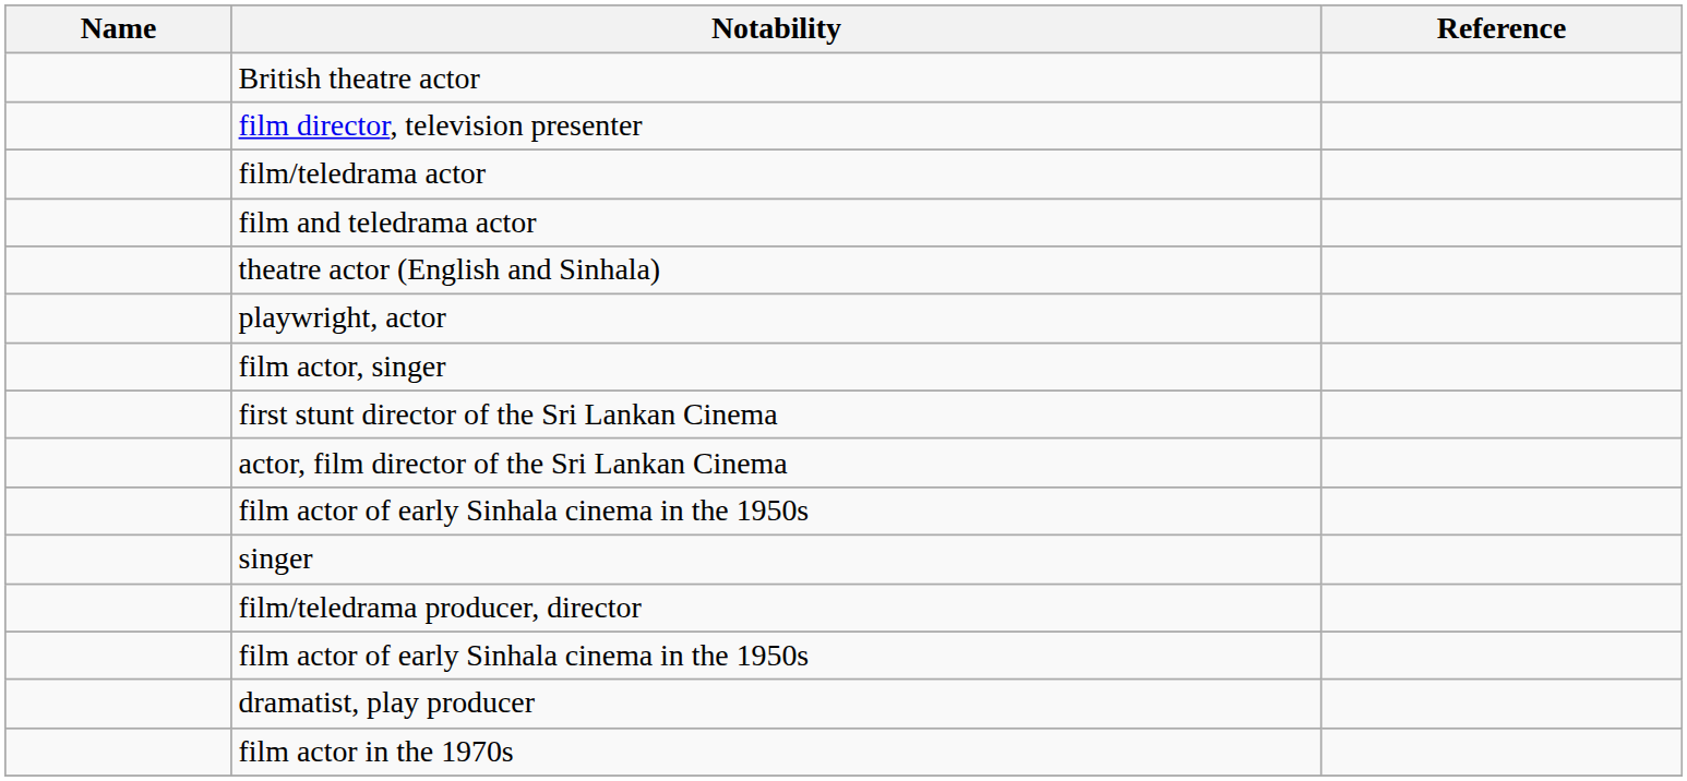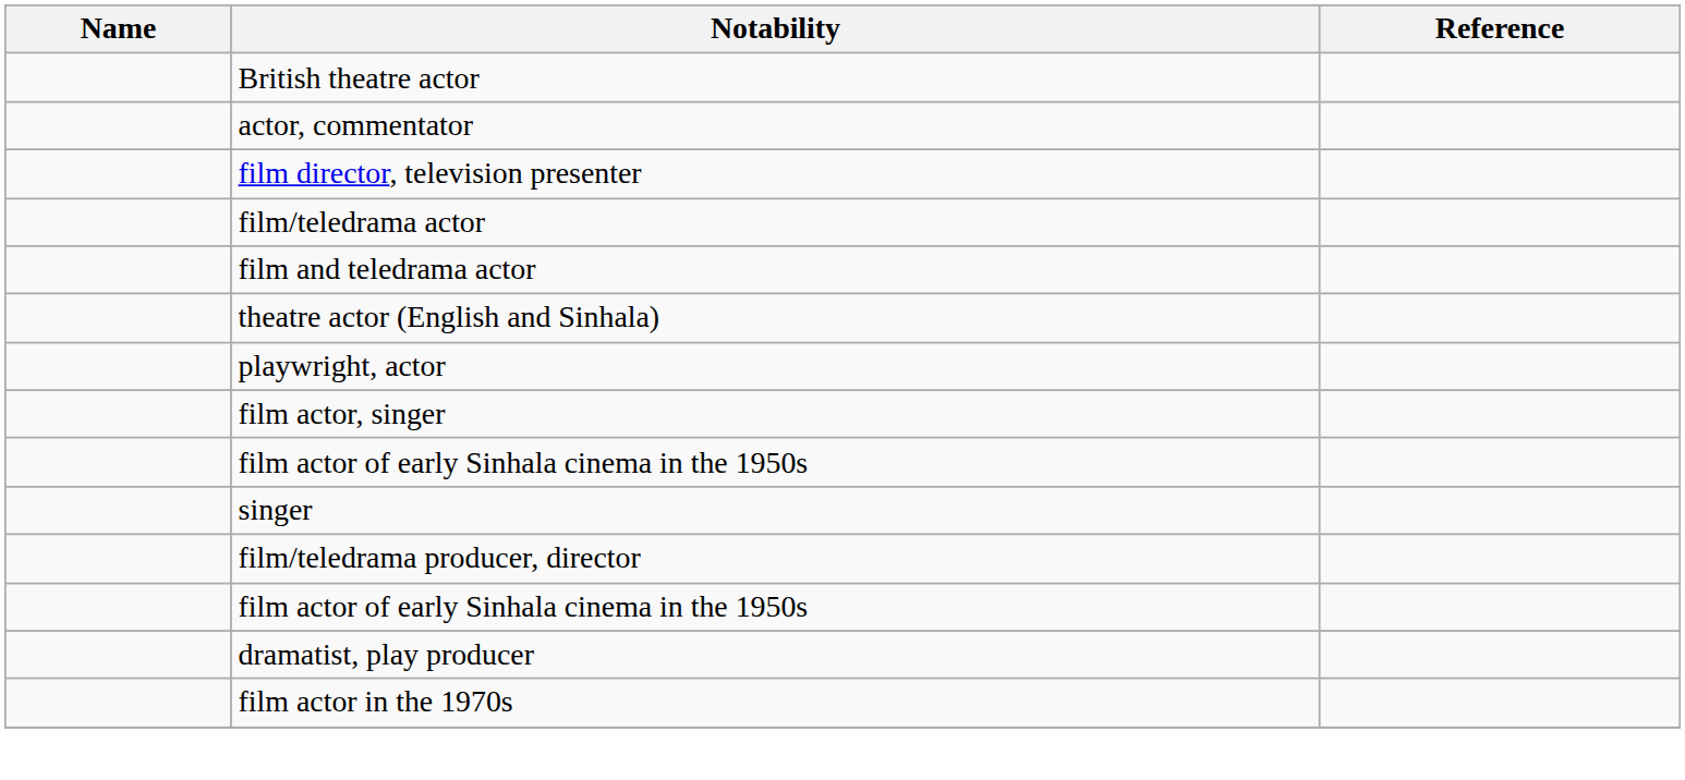 <table class="wikitable sortable" style="width:100%">
 <tr>
 <th style="width:*;">Name</th>
 <th style="width:65%;" class="unsortable">Notability</th>
 <th style="width:*;" class="unsortable">Reference</th>
 </tr>
 <tr>
 <td></td>
 <td>British theatre actor</td>
+<td style="text-align:center;"></td>
+</tr>
+<tr>
+<td></td>
+<td>actor, commentator</td>
 <td style="text-align:center;"></td>
 </tr>
 <tr>
 <td></td>
 <td><a href='#'>film director</a>, television presenter</td>
 <td style="text-align:center;"></td>
 </tr>
 <tr>
 <td></td>
 <td>film/teledrama actor</td>
 <td style="text-align:center;"></td>
 </tr>
 <tr>
 <td></td>
 <td>film and teledrama actor</td>
 <td style="text-align:center;"></td>
 </tr>
 <tr>
 <td></td>
 <td>theatre actor (English and Sinhala)</td>
 <td style="text-align:center;"></td>
 </tr>
 <tr>
 <td></td>
 <td>playwright, actor</td>
 <td style="text-align:center;"></td>
 </tr>
 <tr>
 <td></td>
 <td>film actor, singer</td>
-<td style="text-align:center;"></td>
-</tr>
-<tr>
-<td></td>
-<td>first stunt director of the Sri Lankan Cinema</td>
-<td style="text-align:center;"></td>
-</tr>
-<tr>
-<td></td>
-<td>actor, film director of the Sri Lankan Cinema</td>
 <td style="text-align:center;"></td>
 </tr>
 <tr>
 <td></td>
 <td>film actor of early Sinhala cinema in the 1950s</td>
 <td style="text-align:center;"></td>
 </tr>
 <tr>
 <td></td>
 <td>singer</td>
 <td style="text-align:center;"></td>
 </tr>
 <tr>
 <td></td>
 <td>film/teledrama producer, director</td>
 <td style="text-align:center;"></td>
 </tr>
 <tr>
 <td></td>
 <td>film actor of early Sinhala cinema in the 1950s</td>
 <td style="text-align:center;"></td>
 </tr>
 <tr>
 <td></td>
 <td>dramatist, play producer</td>
 <td style="text-align:center;"></td>
 </tr>
 <tr>
 <td></td>
 <td>film actor in the 1970s</td>
 <td style="text-align:center;"></td>
 </tr>
 <tr>
 </tr>
 </table>
